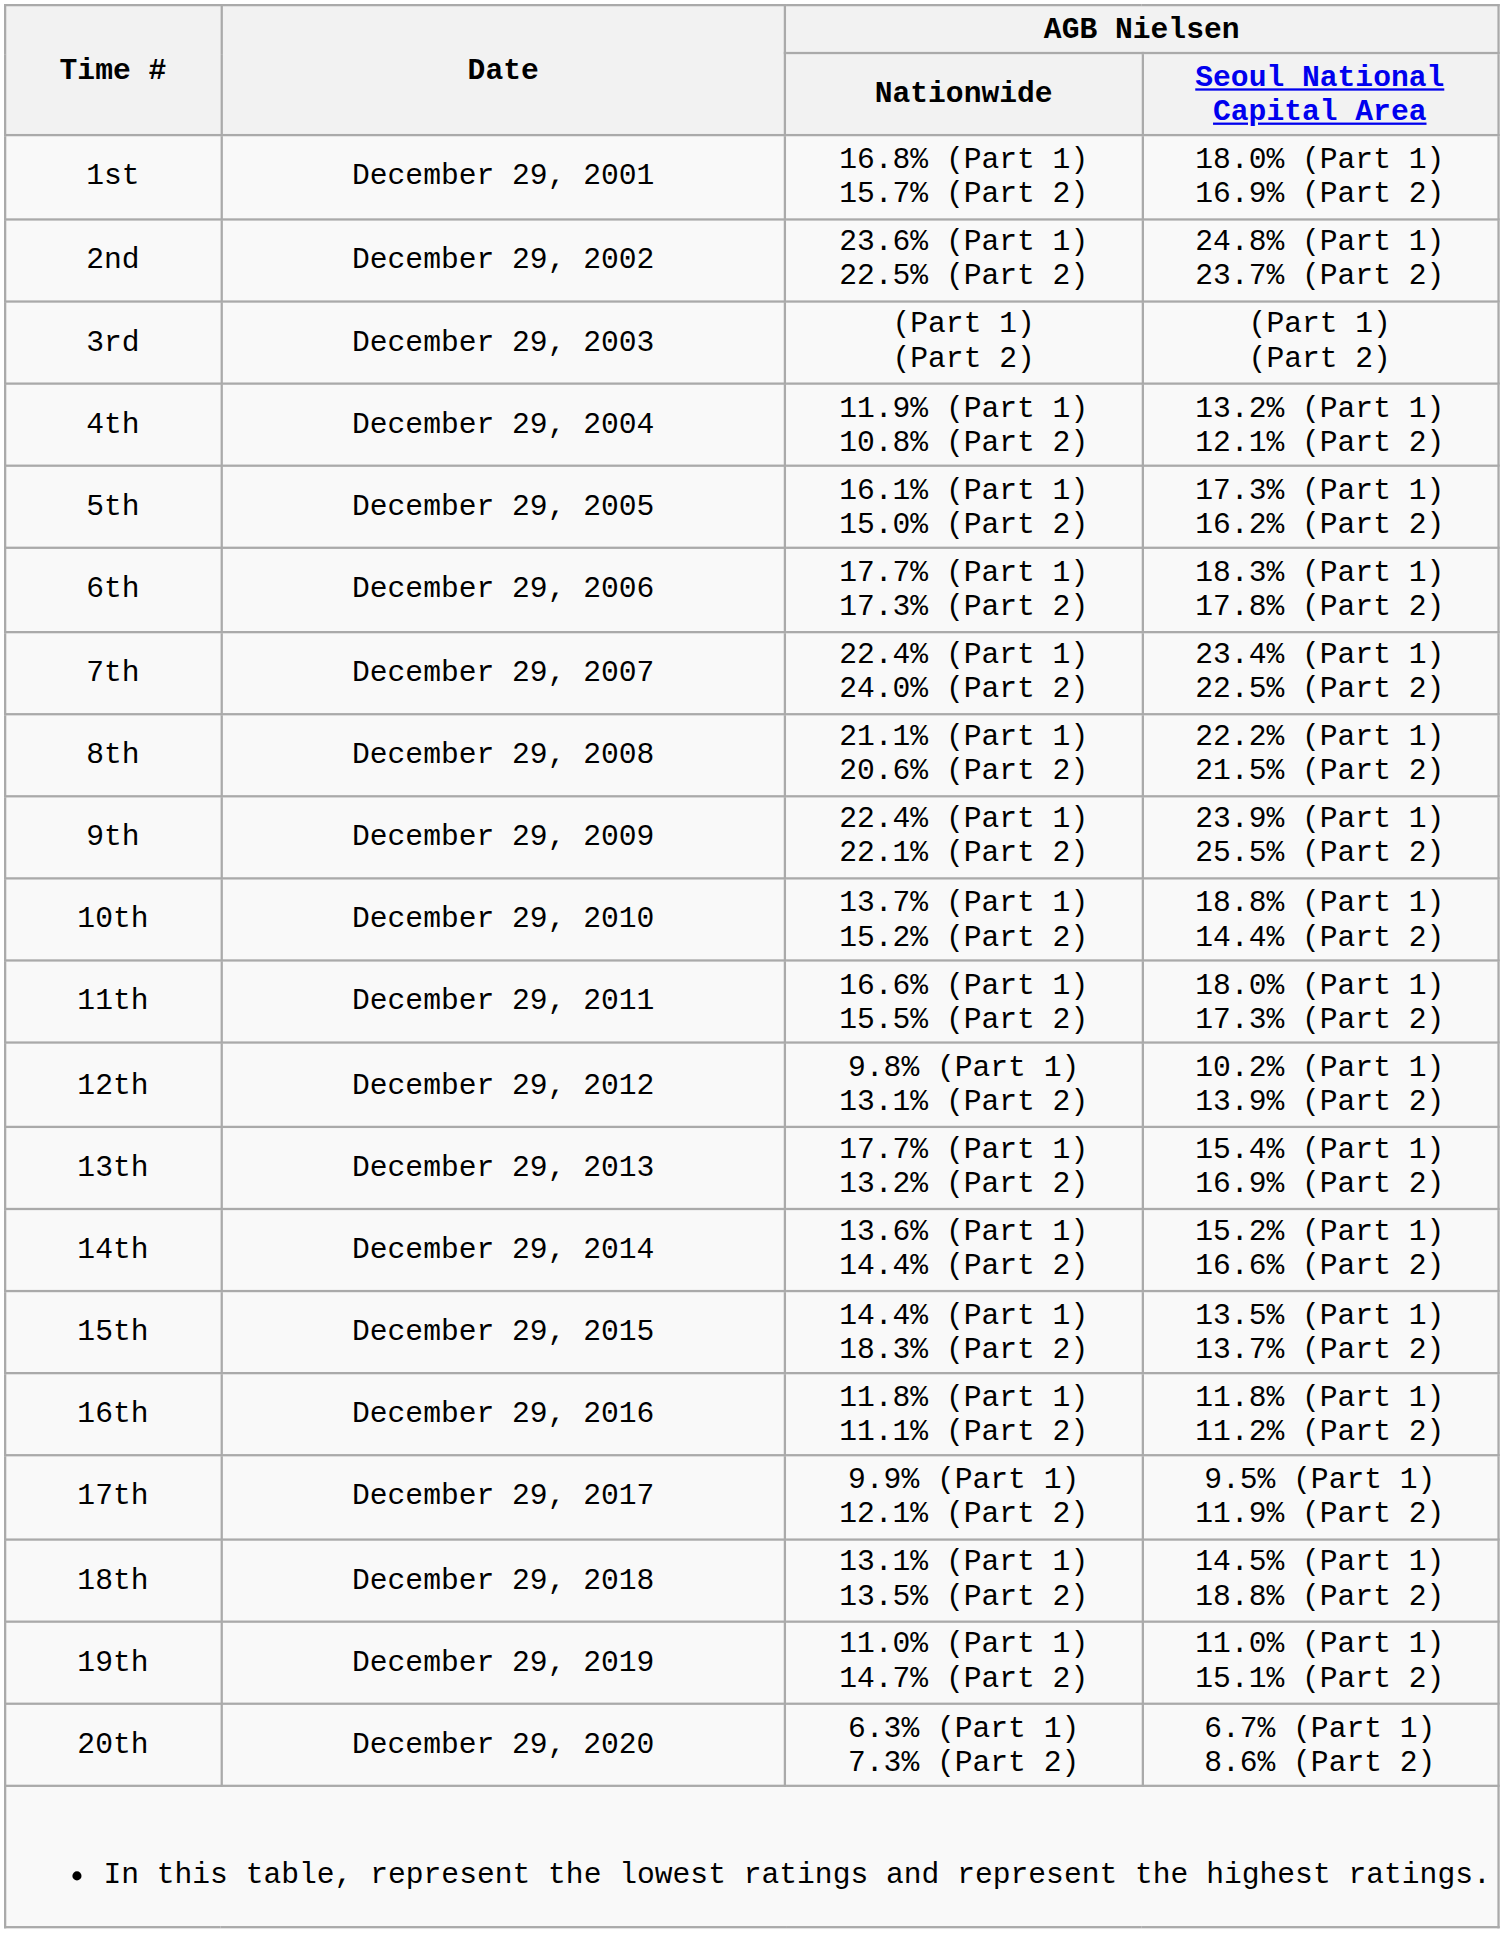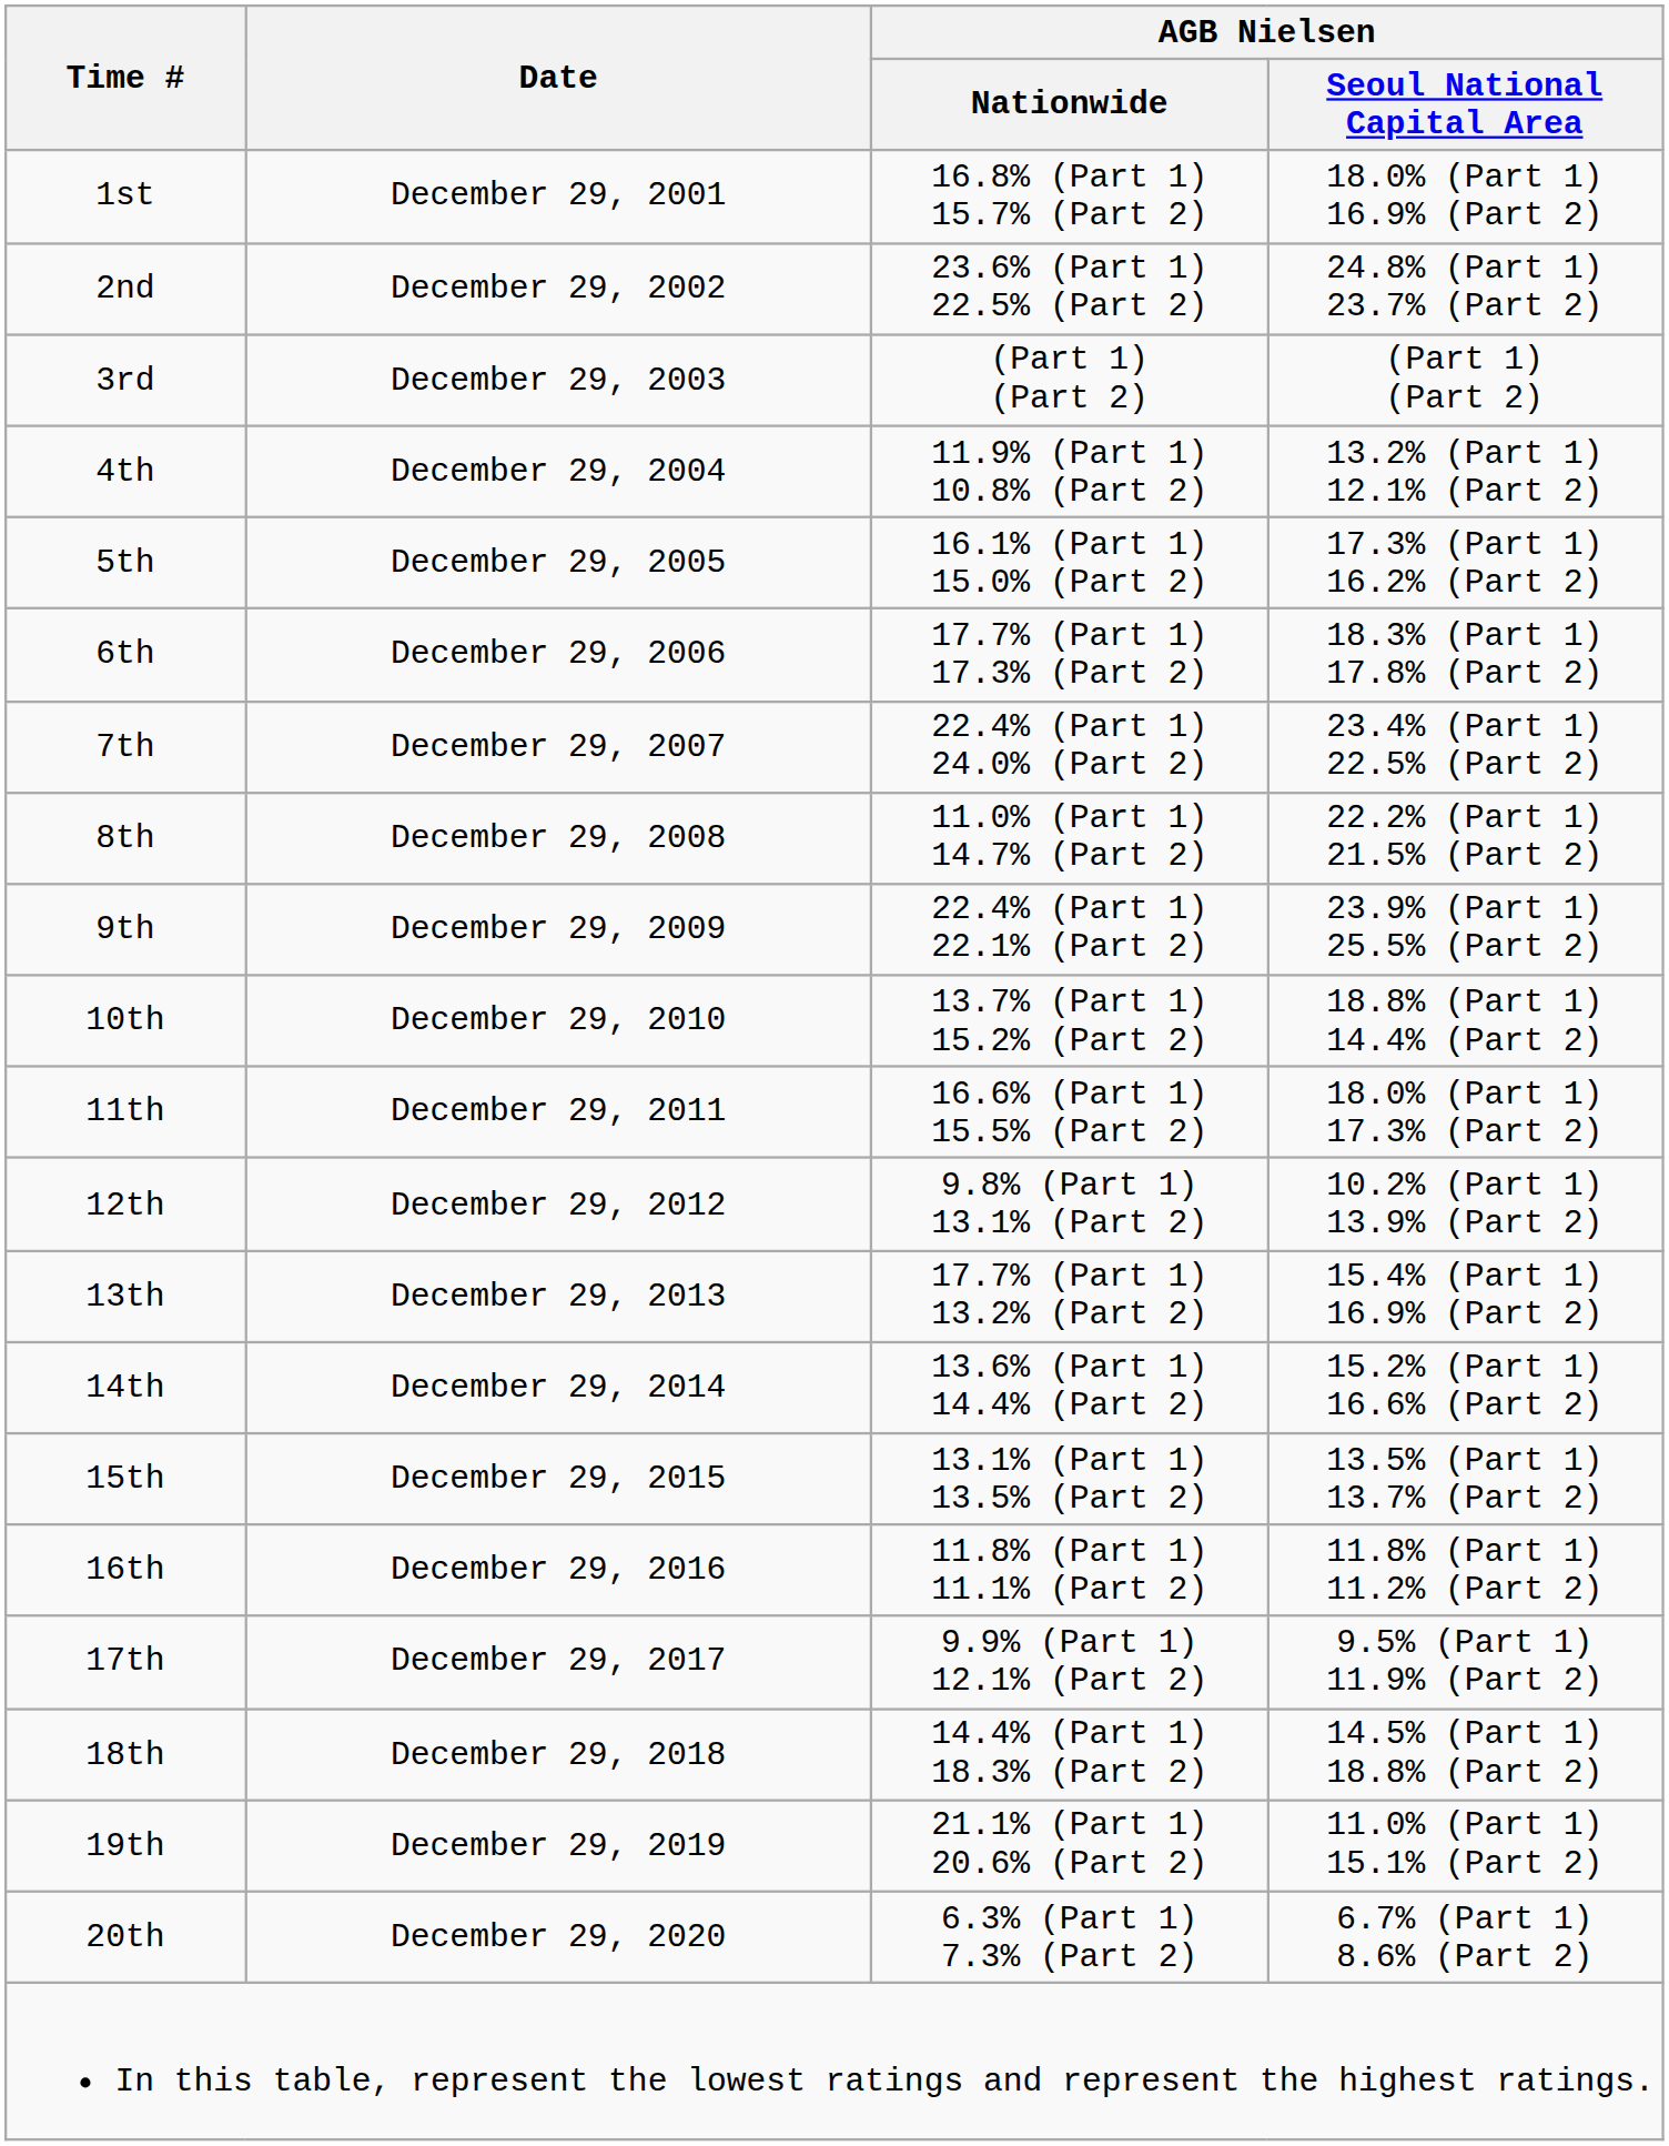 <table class="wikitable" style="text-align:center">
 <tr>
 <th rowspan=2>Time #</th>
 <th rowspan=2>Date</th>
 <th colspan=2>AGB Nielsen</th>
 </tr>
 <tr>
 <th width=150>Nationwide</th>
 <th width=150><a href='#'>Seoul National Capital Area</a></th>
 </tr>
 <tr>
 <td>1st</td>
 <td>December 29, 2001</td>
 <td>16.8% (Part 1) <br> 15.7% (Part 2)</td>
 <td>18.0% (Part 1) <br> 16.9% (Part 2)</td>
 </tr>
 <tr>
 <td>2nd</td>
 <td>December 29, 2002</td>
 <td>23.6% (Part 1) <br> 22.5% (Part 2)</td>
 <td>24.8% (Part 1) <br> 23.7% (Part 2)</td>
 </tr>
 <tr>
 <td>3rd</td>
 <td>December 29, 2003</td>
 <td> (Part 1) <br>  (Part 2)</td>
 <td> (Part 1) <br>  (Part 2)</td>
 </tr>
 <tr>
 <td>4th</td>
 <td>December 29, 2004</td>
 <td>11.9% (Part 1) <br> 10.8% (Part 2)</td>
 <td>13.2% (Part 1) <br> 12.1% (Part 2)</td>
 </tr>
 <tr>
 <td>5th</td>
 <td>December 29, 2005</td>
 <td>16.1% (Part 1) <br> 15.0% (Part 2)</td>
 <td>17.3% (Part 1) <br> 16.2% (Part 2)</td>
 </tr>
 <tr>
 <td>6th</td>
 <td>December 29, 2006</td>
 <td>17.7% (Part 1) <br> 17.3% (Part 2)</td>
 <td>18.3% (Part 1) <br> 17.8% (Part 2)</td>
 </tr>
 <tr>
 <td>7th</td>
 <td>December 29, 2007</td>
 <td>22.4% (Part 1) <br> 24.0% (Part 2)</td>
 <td>23.4% (Part 1) <br> 22.5% (Part 2)</td>
 </tr>
 <tr>
 <td>8th</td>
 <td>December 29, 2008</td>
-<td>21.1% (Part 1) <br> 20.6% (Part 2)</td>
+<td>11.0% (Part 1) <br> 14.7% (Part 2)</td>
 <td>22.2% (Part 1) <br> 21.5% (Part 2)</td>
 </tr>
 <tr>
 <td>9th</td>
 <td>December 29, 2009</td>
 <td>22.4% (Part 1) <br> 22.1% (Part 2)</td>
 <td>23.9% (Part 1) <br> 25.5% (Part 2)</td>
 </tr>
 <tr>
 <td>10th</td>
 <td>December 29, 2010</td>
 <td>13.7% (Part 1) <br> 15.2% (Part 2)</td>
 <td>18.8% (Part 1) <br> 14.4% (Part 2)</td>
 </tr>
 <tr>
 <td>11th</td>
 <td>December 29, 2011</td>
 <td>16.6% (Part 1) <br> 15.5% (Part 2)</td>
 <td>18.0% (Part 1) <br> 17.3% (Part 2)</td>
 </tr>
 <tr>
 <td>12th</td>
 <td>December 29, 2012</td>
 <td>9.8% (Part 1) <br> 13.1% (Part 2)</td>
 <td>10.2% (Part 1) <br> 13.9% (Part 2)</td>
 </tr>
 <tr>
 <td>13th</td>
 <td>December 29, 2013</td>
 <td>17.7% (Part 1) <br> 13.2% (Part 2)</td>
 <td>15.4% (Part 1) <br> 16.9% (Part 2)</td>
 </tr>
 <tr>
 <td>14th</td>
 <td>December 29, 2014</td>
 <td>13.6% (Part 1) <br> 14.4% (Part 2)</td>
 <td>15.2% (Part 1) <br> 16.6% (Part 2)</td>
 </tr>
 <tr>
 <td>15th</td>
 <td>December 29, 2015</td>
-<td>14.4% (Part 1) <br> 18.3% (Part 2)</td>
+<td>13.1% (Part 1) <br> 13.5% (Part 2)</td>
 <td>13.5% (Part 1) <br> 13.7% (Part 2)</td>
 </tr>
 <tr>
 <td>16th</td>
 <td>December 29, 2016</td>
 <td>11.8% (Part 1) <br> 11.1% (Part 2)</td>
 <td>11.8% (Part 1) <br> 11.2% (Part 2)</td>
 </tr>
 <tr>
 <td>17th</td>
 <td>December 29, 2017</td>
 <td>9.9% (Part 1) <br> 12.1% (Part 2)</td>
 <td>9.5% (Part 1) <br> 11.9% (Part 2)</td>
 </tr>
 <tr>
 <td>18th</td>
 <td>December 29, 2018</td>
-<td>13.1% (Part 1) <br> 13.5% (Part 2)</td>
+<td>14.4% (Part 1) <br> 18.3% (Part 2)</td>
 <td>14.5% (Part 1) <br> 18.8% (Part 2)</td>
 </tr>
 <tr>
 <td>19th</td>
 <td>December 29, 2019</td>
-<td>11.0% (Part 1) <br> 14.7% (Part 2)</td>
+<td>21.1% (Part 1) <br> 20.6% (Part 2)</td>
 <td>11.0% (Part 1) <br> 15.1% (Part 2)</td>
 </tr>
 <tr>
 <td>20th</td>
 <td>December 29, 2020</td>
 <td>6.3% (Part 1) <br> 7.3% (Part 2)</td>
 <td>6.7% (Part 1) <br> 8.6% (Part 2)</td>
 </tr>
 <tr>
 <td colspan="5"><br><ul><li>In this table,  represent the lowest ratings and  represent the highest ratings.</li></ul></td>
 </tr>
 </table>
